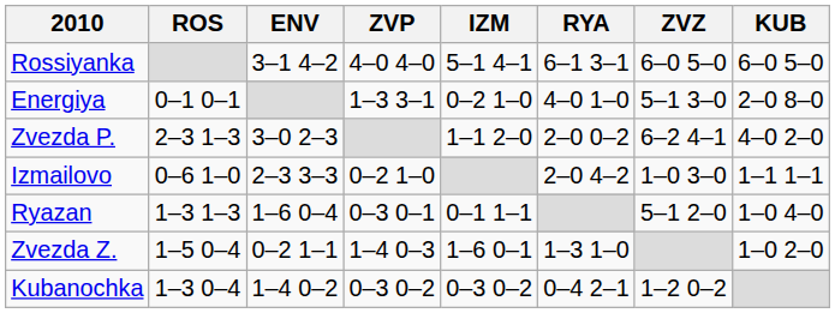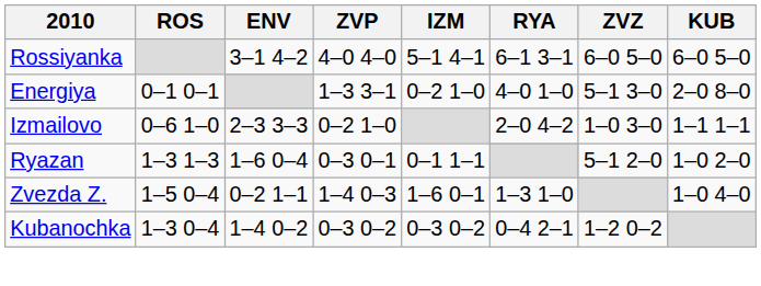 <table class="wikitable" style="text-align: center;">
 <tr>
 <th>2010</th>
 <th>ROS</th>
 <th>ENV</th>
 <th>ZVP</th>
 <th>IZM</th>
 <th>RYA</th>
 <th>ZVZ</th>
 <th>KUB</th>
 </tr>
 <tr>
 <td align="left"><a href='#'>Rossiyanka</a></td>
 <td bgcolor="#DCDCDC"></td>
 <td>3–1 4–2</td>
 <td>4–0 4–0</td>
 <td>5–1 4–1</td>
 <td>6–1 3–1</td>
 <td>6–0 5–0</td>
 <td>6–0 5–0</td>
 </tr>
 <tr>
 <td align="left"><a href='#'>Energiya</a></td>
 <td>0–1 0–1</td>
 <td bgcolor="#DCDCDC"></td>
 <td>1–3 3–1</td>
 <td>0–2 1–0</td>
 <td>4–0 1–0</td>
 <td>5–1 3–0</td>
 <td>2–0 8–0</td>
 </tr>
 <tr>
-<td align="left"><a href='#'>Zvezda P.</a></td>
-<td>2–3 1–3</td>
-<td>3–0 2–3</td>
-<td bgcolor="#DCDCDC"></td>
-<td>1–1 2–0</td>
-<td>2–0 0–2</td>
-<td>6–2 4–1</td>
-<td>4–0 2–0</td>
-</tr>
-<tr>
 <td align="left"><a href='#'>Izmailovo</a></td>
 <td>0–6 1–0</td>
 <td>2–3 3–3</td>
 <td>0–2 1–0</td>
 <td bgcolor="#DCDCDC"></td>
 <td>2–0 4–2</td>
 <td>1–0 3–0</td>
 <td>1–1 1–1</td>
 </tr>
 <tr>
 <td align="left"><a href='#'>Ryazan</a></td>
 <td>1–3 1–3</td>
 <td>1–6 0–4</td>
 <td>0–3 0–1</td>
 <td>0–1 1–1</td>
 <td bgcolor="#DCDCDC"></td>
 <td>5–1 2–0</td>
-<td>1–0 4–0</td>
+<td>1–0 2–0</td>
 </tr>
 <tr>
 <td align="left"><a href='#'>Zvezda Z.</a></td>
 <td>1–5 0–4</td>
 <td>0–2 1–1</td>
 <td>1–4 0–3</td>
 <td>1–6 0–1</td>
 <td>1–3 1–0</td>
 <td bgcolor="#DCDCDC"></td>
-<td>1–0 2–0</td>
+<td>1–0 4–0</td>
 </tr>
 <tr>
 <td align="left"><a href='#'>Kubanochka</a></td>
 <td>1–3 0–4</td>
 <td>1–4 0–2</td>
 <td>0–3 0–2</td>
 <td>0–3 0–2</td>
 <td>0–4 2–1</td>
 <td>1–2 0–2</td>
 <td bgcolor="#DCDCDC"></td>
 </tr>
 </table>
